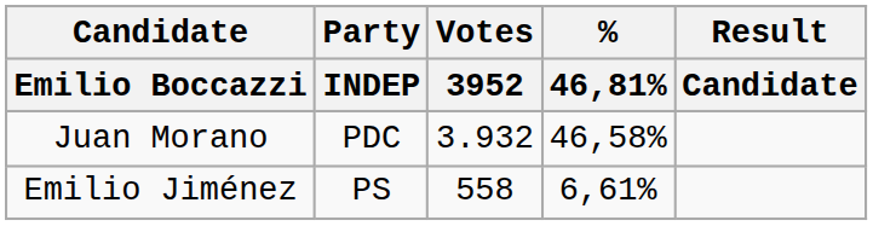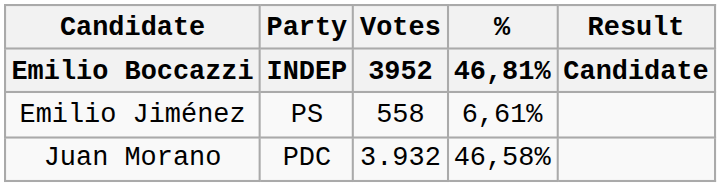 <table class="wikitable" style="text-align:center;">
 <tr>
 <th>Candidate</th>
 <th>Party</th>
 <th>Votes</th>
 <th>%</th>
 <th>Result</th>
 </tr>
 <tr>
 <th>Emilio Boccazzi</th>
 <th>INDEP</th>
 <th>3952</th>
 <th>46,81%</th>
 <th>Candidate</th>
 </tr>
 <tr>
+<td>Emilio Jiménez</td>
+<td>PS</td>
+<td>558</td>
+<td>6,61%</td>
+<td></td>
+</tr>
+<tr>
 <td>Juan Morano</td>
 <td>PDC</td>
 <td>3.932</td>
 <td>46,58%</td>
 <td></td>
 </tr>
-<tr>
-<td>Emilio Jiménez</td>
-<td>PS</td>
-<td>558</td>
-<td>6,61%</td>
-<td></td>
-</tr>
 </table>
